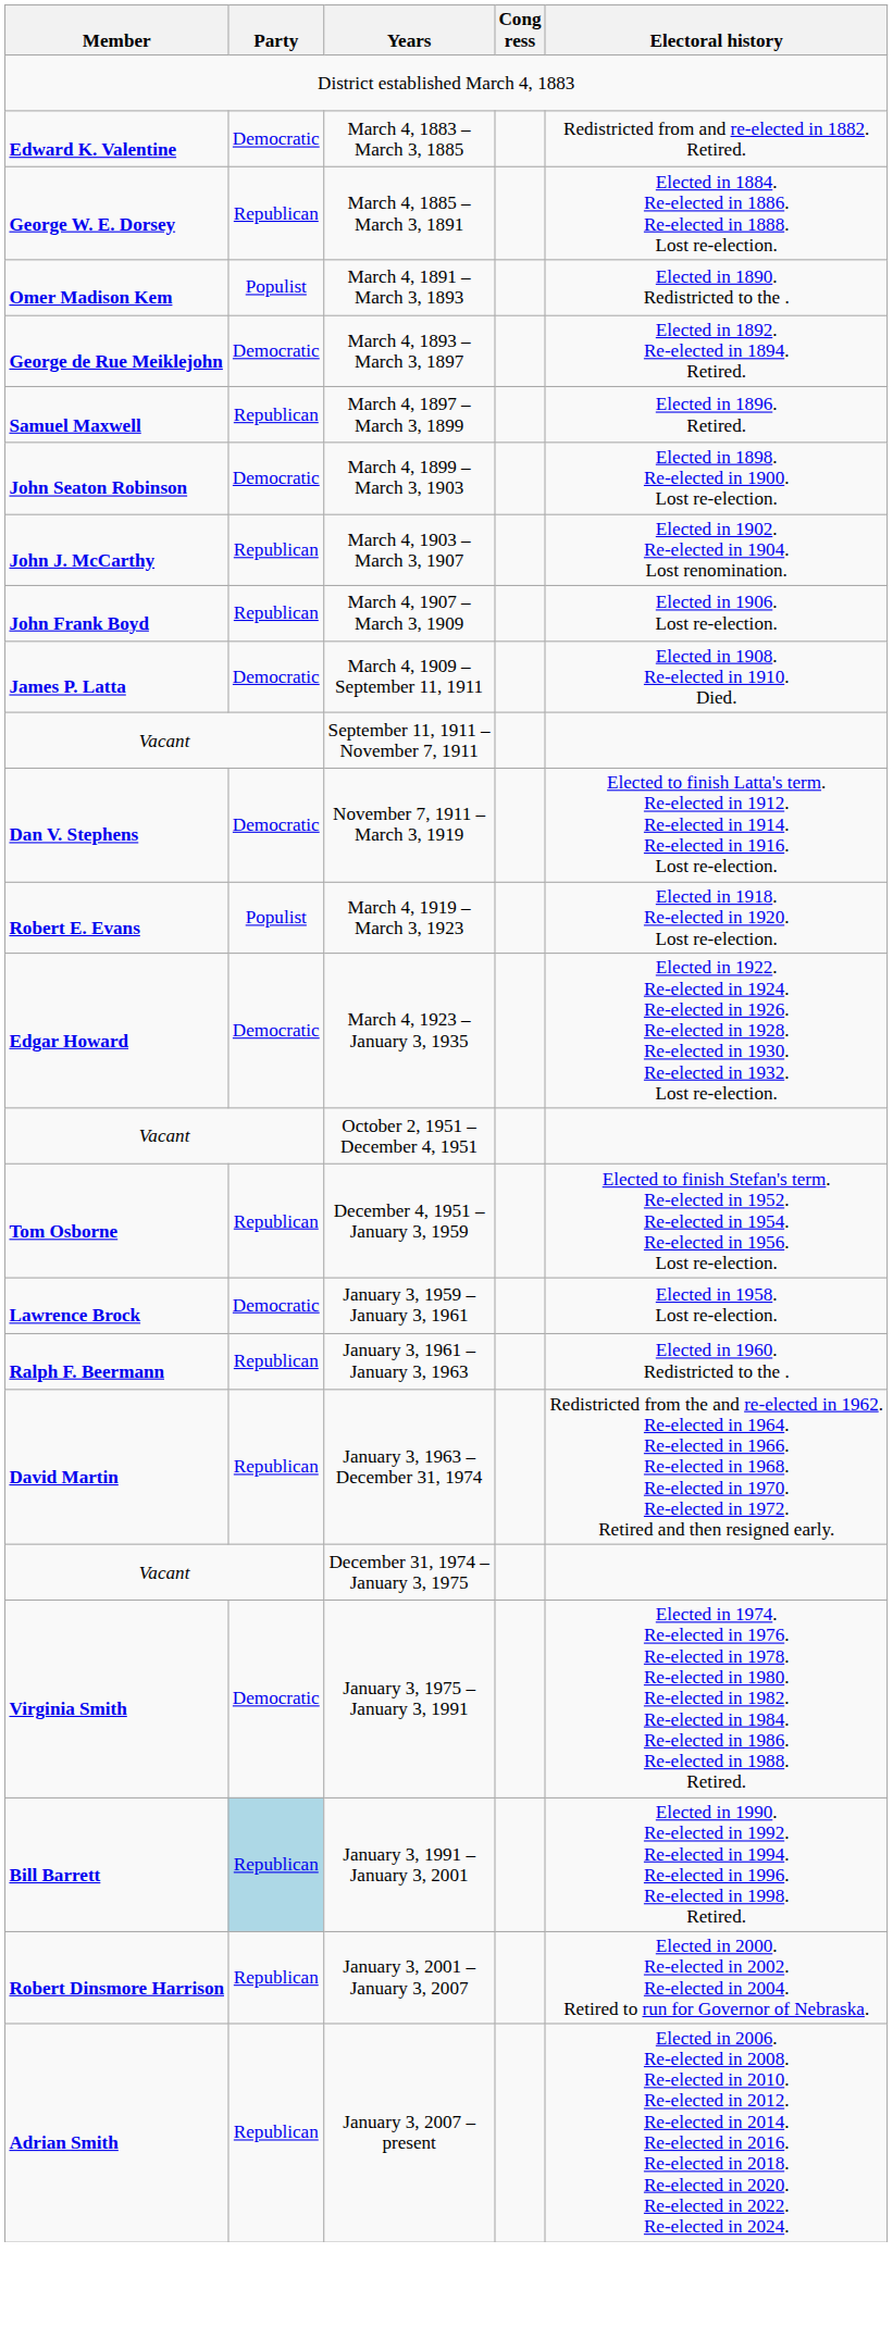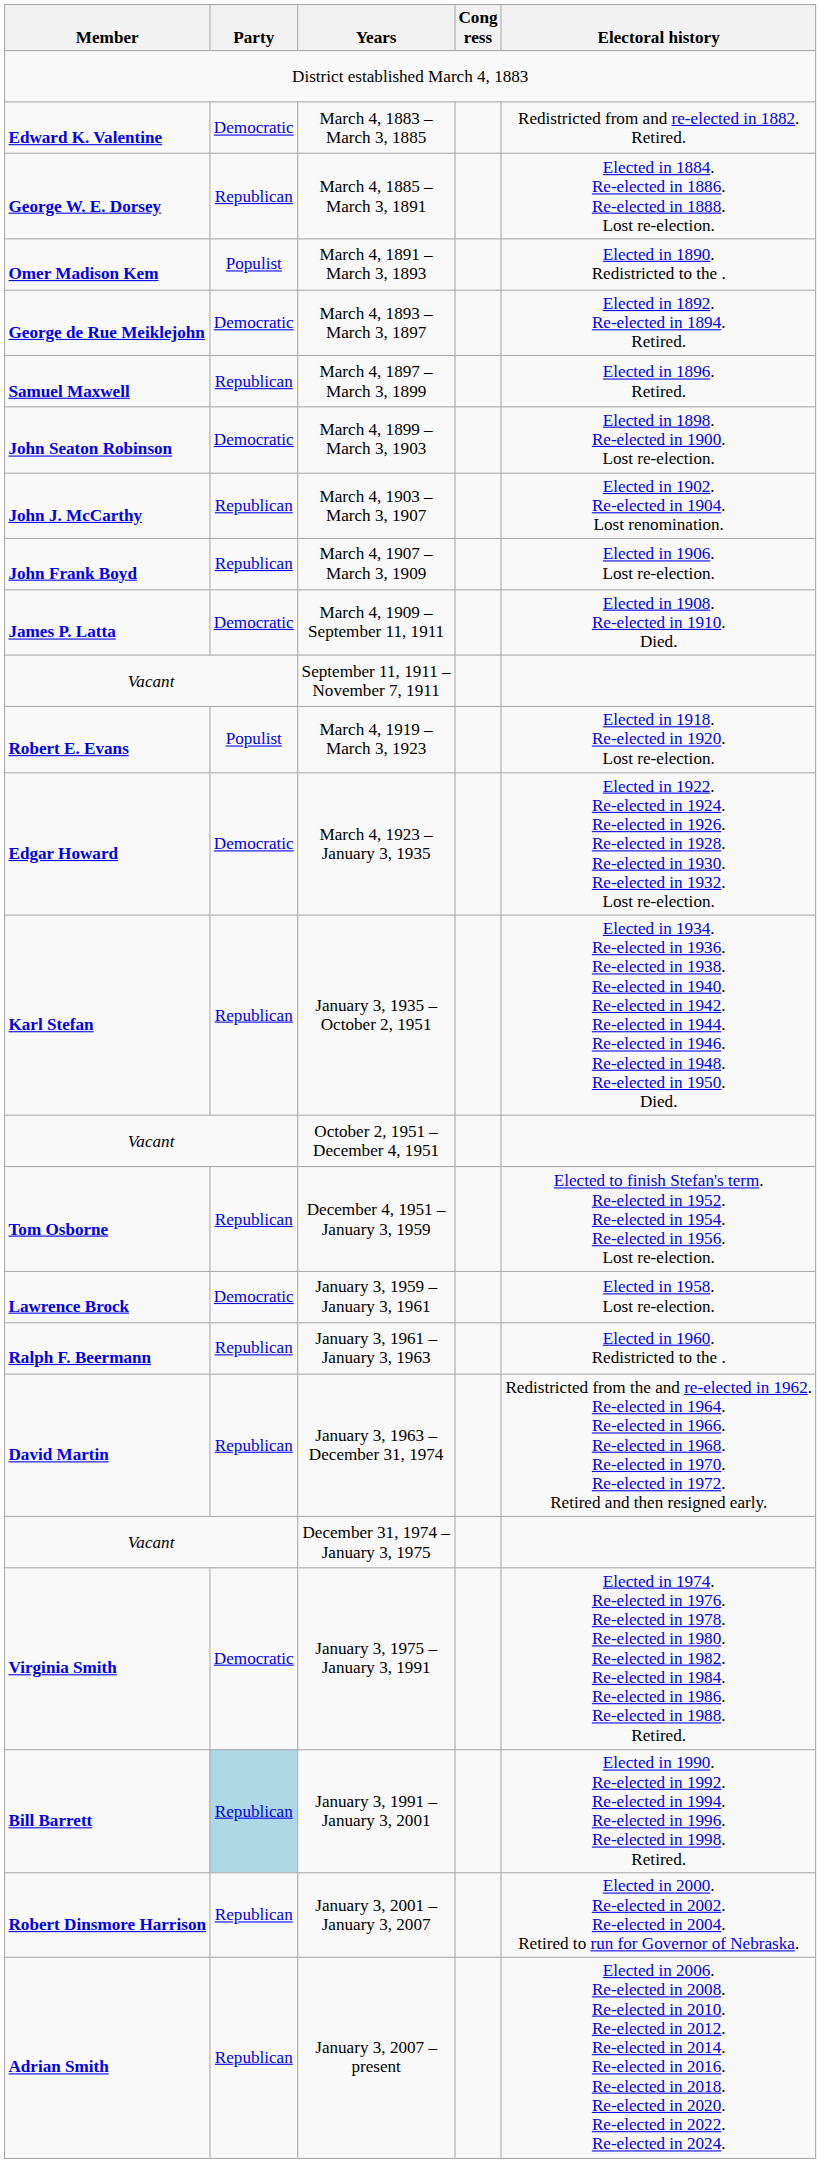 <table class="wikitable" style="text-align:center">
 <tr valign=bottom>
 <th>Member</th>
 <th>Party</th>
 <th>Years</th>
 <th>Cong<br>ress</th>
 <th>Electoral history</th>
 </tr>
 <tr style="height:3em">
 <td colspan=5>District established March 4, 1883</td>
 </tr>
 <tr style="height:3em">
 <td align=left><br><strong><a href='#'>Edward K. Valentine</a></strong><br></td>
 <td><a href='#'>Democratic</a></td>
 <td nowrap>March 4, 1883 –<br>March 3, 1885</td>
 <td></td>
 <td>Redistricted from  and <a href='#'>re-elected in 1882</a>.<br>Retired.</td>
 </tr>
 <tr style="height:3em">
 <td align=left><br><strong><a href='#'>George W. E. Dorsey</a></strong><br></td>
 <td><a href='#'>Republican</a></td>
 <td nowrap>March 4, 1885 –<br>March 3, 1891</td>
 <td></td>
 <td><a href='#'>Elected in 1884</a>.<br><a href='#'>Re-elected in 1886</a>.<br><a href='#'>Re-elected in 1888</a>.<br>Lost re-election.</td>
 </tr>
 <tr style="height:3em">
 <td align=left><br><strong><a href='#'>Omer Madison Kem</a></strong><br></td>
 <td><a href='#'>Populist</a></td>
 <td nowrap>March 4, 1891 –<br>March 3, 1893</td>
 <td></td>
 <td><a href='#'>Elected in 1890</a>.<br>Redistricted to the .</td>
 </tr>
 <tr style="height:3em">
 <td align=left><br><strong><a href='#'>George de Rue Meiklejohn</a></strong><br></td>
 <td><a href='#'>Democratic</a></td>
 <td nowrap>March 4, 1893 –<br>March 3, 1897</td>
 <td></td>
 <td><a href='#'>Elected in 1892</a>.<br><a href='#'>Re-elected in 1894</a>.<br>Retired.</td>
 </tr>
 <tr style="height:3em">
 <td align=left><br><strong><a href='#'>Samuel Maxwell</a></strong><br></td>
 <td><a href='#'>Republican</a></td>
 <td nowrap>March 4, 1897 –<br>March 3, 1899</td>
 <td></td>
 <td><a href='#'>Elected in 1896</a>.<br>Retired.</td>
 </tr>
 <tr style="height:3em">
 <td align=left><br><strong><a href='#'>John Seaton Robinson</a></strong><br></td>
 <td><a href='#'>Democratic</a></td>
 <td nowrap>March 4, 1899 –<br>March 3, 1903</td>
 <td></td>
 <td><a href='#'>Elected in 1898</a>.<br><a href='#'>Re-elected in 1900</a>.<br>Lost re-election.</td>
 </tr>
 <tr style="height:3em">
 <td align=left><br><strong><a href='#'>John J. McCarthy</a></strong><br></td>
 <td><a href='#'>Republican</a></td>
 <td nowrap>March 4, 1903 –<br>March 3, 1907</td>
 <td></td>
 <td><a href='#'>Elected in 1902</a>.<br><a href='#'>Re-elected in 1904</a>.<br>Lost renomination.</td>
 </tr>
 <tr style="height:3em">
 <td align=left><br><strong><a href='#'>John Frank Boyd</a></strong><br></td>
 <td><a href='#'>Republican</a></td>
 <td nowrap>March 4, 1907 –<br>March 3, 1909</td>
 <td></td>
 <td><a href='#'>Elected in 1906</a>.<br>Lost re-election.</td>
 </tr>
 <tr style="height:3em">
 <td align=left><br><strong><a href='#'>James P. Latta</a></strong><br></td>
 <td><a href='#'>Democratic</a></td>
 <td nowrap>March 4, 1909 –<br>September 11, 1911</td>
 <td></td>
 <td><a href='#'>Elected in 1908</a>.<br><a href='#'>Re-elected in 1910</a>.<br>Died.</td>
 </tr>
 <tr style="height:3em">
 <td colspan=2><em>Vacant</em></td>
 <td nowrap>September 11, 1911 –<br>November 7, 1911</td>
 <td></td>
 <td></td>
 </tr>
 <tr style="height:3em">
-<td align=left><br><strong><a href='#'>Dan V. Stephens</a></strong><br></td>
-<td><a href='#'>Democratic</a></td>
-<td nowrap>November 7, 1911 –<br>March 3, 1919</td>
-<td></td>
-<td><a href='#'>Elected to finish Latta's term</a>.<br><a href='#'>Re-elected in 1912</a>.<br><a href='#'>Re-elected in 1914</a>.<br><a href='#'>Re-elected in 1916</a>.<br>Lost re-election.</td>
-</tr>
-<tr style="height:3em">
 <td align=left><br><strong><a href='#'>Robert E. Evans</a></strong><br></td>
 <td><a href='#'>Populist</a></td>
 <td nowrap>March 4, 1919 –<br>March 3, 1923</td>
 <td></td>
 <td><a href='#'>Elected in 1918</a>.<br><a href='#'>Re-elected in 1920</a>.<br>Lost re-election.</td>
 </tr>
 <tr style="height:3em">
 <td align=left><br><strong><a href='#'>Edgar Howard</a></strong><br></td>
 <td><a href='#'>Democratic</a></td>
 <td nowrap>March 4, 1923 –<br>January 3, 1935</td>
 <td></td>
 <td><a href='#'>Elected in 1922</a>.<br><a href='#'>Re-elected in 1924</a>.<br><a href='#'>Re-elected in 1926</a>.<br><a href='#'>Re-elected in 1928</a>.<br><a href='#'>Re-elected in 1930</a>.<br><a href='#'>Re-elected in 1932</a>.<br>Lost re-election.</td>
+</tr>
+<tr style="height:3em">
+<td align=left><br><strong><a href='#'>Karl Stefan</a></strong><br></td>
+<td><a href='#'>Republican</a></td>
+<td nowrap>January 3, 1935 –<br>October 2, 1951</td>
+<td></td>
+<td><a href='#'>Elected in 1934</a>.<br><a href='#'>Re-elected in 1936</a>.<br><a href='#'>Re-elected in 1938</a>.<br><a href='#'>Re-elected in 1940</a>.<br><a href='#'>Re-elected in 1942</a>.<br><a href='#'>Re-elected in 1944</a>.<br><a href='#'>Re-elected in 1946</a>.<br><a href='#'>Re-elected in 1948</a>.<br><a href='#'>Re-elected in 1950</a>.<br>Died.</td>
 </tr>
 <tr style="height:3em">
 <td colspan=2><em>Vacant</em></td>
 <td nowrap>October 2, 1951 –<br>December 4, 1951</td>
 <td></td>
 <td></td>
 </tr>
 <tr style="height:3em">
 <td align=left><br><strong><a href='#'>Tom Osborne</a></strong><br></td>
 <td><a href='#'>Republican</a></td>
 <td nowrap>December 4, 1951 –<br>January 3, 1959</td>
 <td></td>
 <td><a href='#'>Elected to finish Stefan's term</a>.<br><a href='#'>Re-elected in 1952</a>.<br><a href='#'>Re-elected in 1954</a>.<br><a href='#'>Re-elected in 1956</a>.<br>Lost re-election.</td>
 </tr>
 <tr style="height:3em">
 <td align=left><br><strong><a href='#'>Lawrence Brock</a></strong><br></td>
 <td><a href='#'>Democratic</a></td>
 <td nowrap>January 3, 1959 –<br>January 3, 1961</td>
 <td></td>
 <td><a href='#'>Elected in 1958</a>.<br>Lost re-election.</td>
 </tr>
 <tr style="height:3em">
 <td align=left><br><strong><a href='#'>Ralph F. Beermann</a></strong><br></td>
 <td><a href='#'>Republican</a></td>
 <td nowrap>January 3, 1961 –<br>January 3, 1963</td>
 <td></td>
 <td><a href='#'>Elected in 1960</a>.<br>Redistricted to the .</td>
 </tr>
 <tr style="height:3em">
 <td align=left><br><strong><a href='#'>David Martin</a></strong><br></td>
 <td><a href='#'>Republican</a></td>
 <td nowrap>January 3, 1963 –<br>December 31, 1974</td>
 <td></td>
 <td>Redistricted from the  and <a href='#'>re-elected in 1962</a>.<br><a href='#'>Re-elected in 1964</a>.<br><a href='#'>Re-elected in 1966</a>.<br><a href='#'>Re-elected in 1968</a>.<br><a href='#'>Re-elected in 1970</a>.<br><a href='#'>Re-elected in 1972</a>.<br>Retired and then resigned early.</td>
 </tr>
 <tr style="height:3em">
 <td colspan=2><em>Vacant</em></td>
 <td nowrap>December 31, 1974 –<br>January 3, 1975</td>
 <td></td>
 <td></td>
 </tr>
 <tr style="height:3em">
 <td align=left><br><strong><a href='#'>Virginia Smith</a></strong><br></td>
 <td><a href='#'>Democratic</a></td>
 <td nowrap>January 3, 1975 –<br>January 3, 1991</td>
 <td></td>
 <td><a href='#'>Elected in 1974</a>.<br><a href='#'>Re-elected in 1976</a>.<br><a href='#'>Re-elected in 1978</a>.<br><a href='#'>Re-elected in 1980</a>.<br><a href='#'>Re-elected in 1982</a>.<br><a href='#'>Re-elected in 1984</a>.<br><a href='#'>Re-elected in 1986</a>.<br><a href='#'>Re-elected in 1988</a>.<br>Retired.</td>
 </tr>
 <tr style="height:3em">
 <td align=left><br><strong><a href='#'>Bill Barrett</a></strong><br></td>
 <td style="background: lightblue;"><a href='#'>Republican</a></td>
 <td nowrap>January 3, 1991 –<br>January 3, 2001</td>
 <td></td>
 <td><a href='#'>Elected in 1990</a>.<br><a href='#'>Re-elected in 1992</a>.<br><a href='#'>Re-elected in 1994</a>.<br><a href='#'>Re-elected in 1996</a>.<br><a href='#'>Re-elected in 1998</a>.<br>Retired.</td>
 </tr>
 <tr style="height:3em">
 <td align=left><br><strong><a href='#'>Robert Dinsmore Harrison</a></strong><br></td>
 <td><a href='#'>Republican</a></td>
 <td nowrap>January 3, 2001 –<br>January 3, 2007</td>
 <td></td>
 <td><a href='#'>Elected in 2000</a>.<br><a href='#'>Re-elected in 2002</a>.<br><a href='#'>Re-elected in 2004</a>.<br>Retired to <a href='#'>run for Governor of Nebraska</a>.</td>
 </tr>
 <tr style="height:3em">
 <td align=left><br><strong><a href='#'>Adrian Smith</a></strong><br></td>
 <td><a href='#'>Republican</a></td>
 <td nowrap>January 3, 2007 –<br>present</td>
 <td></td>
 <td><a href='#'>Elected in 2006</a>.<br><a href='#'>Re-elected in 2008</a>.<br><a href='#'>Re-elected in 2010</a>.<br><a href='#'>Re-elected in 2012</a>.<br><a href='#'>Re-elected in 2014</a>.<br><a href='#'>Re-elected in 2016</a>.<br><a href='#'>Re-elected in 2018</a>.<br><a href='#'>Re-elected in 2020</a>.<br><a href='#'>Re-elected in 2022</a>.<br><a href='#'>Re-elected in 2024</a>.</td>
 </tr>
 </table>
